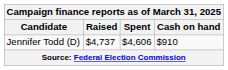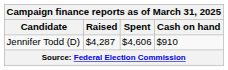 <table class="wikitable sortable">
 <tr>
 <th colspan=4>Campaign finance reports as of March 31, 2025</th>
 </tr>
 <tr style="text-align:center;">
 <th>Candidate</th>
 <th>Raised</th>
 <th>Spent</th>
 <th>Cash on hand</th>
 </tr>
 <tr>
 <td>Jennifer Todd (D)</td>
-<td>$4,737</td>
+<td>$4,287</td>
 <td>$4,606</td>
 <td>$910</td>
 </tr>
 <tr>
 <th colspan="4"><small>Source: <a href='#'>Federal Election Commission</a></small></th>
 </tr>
 </table>
